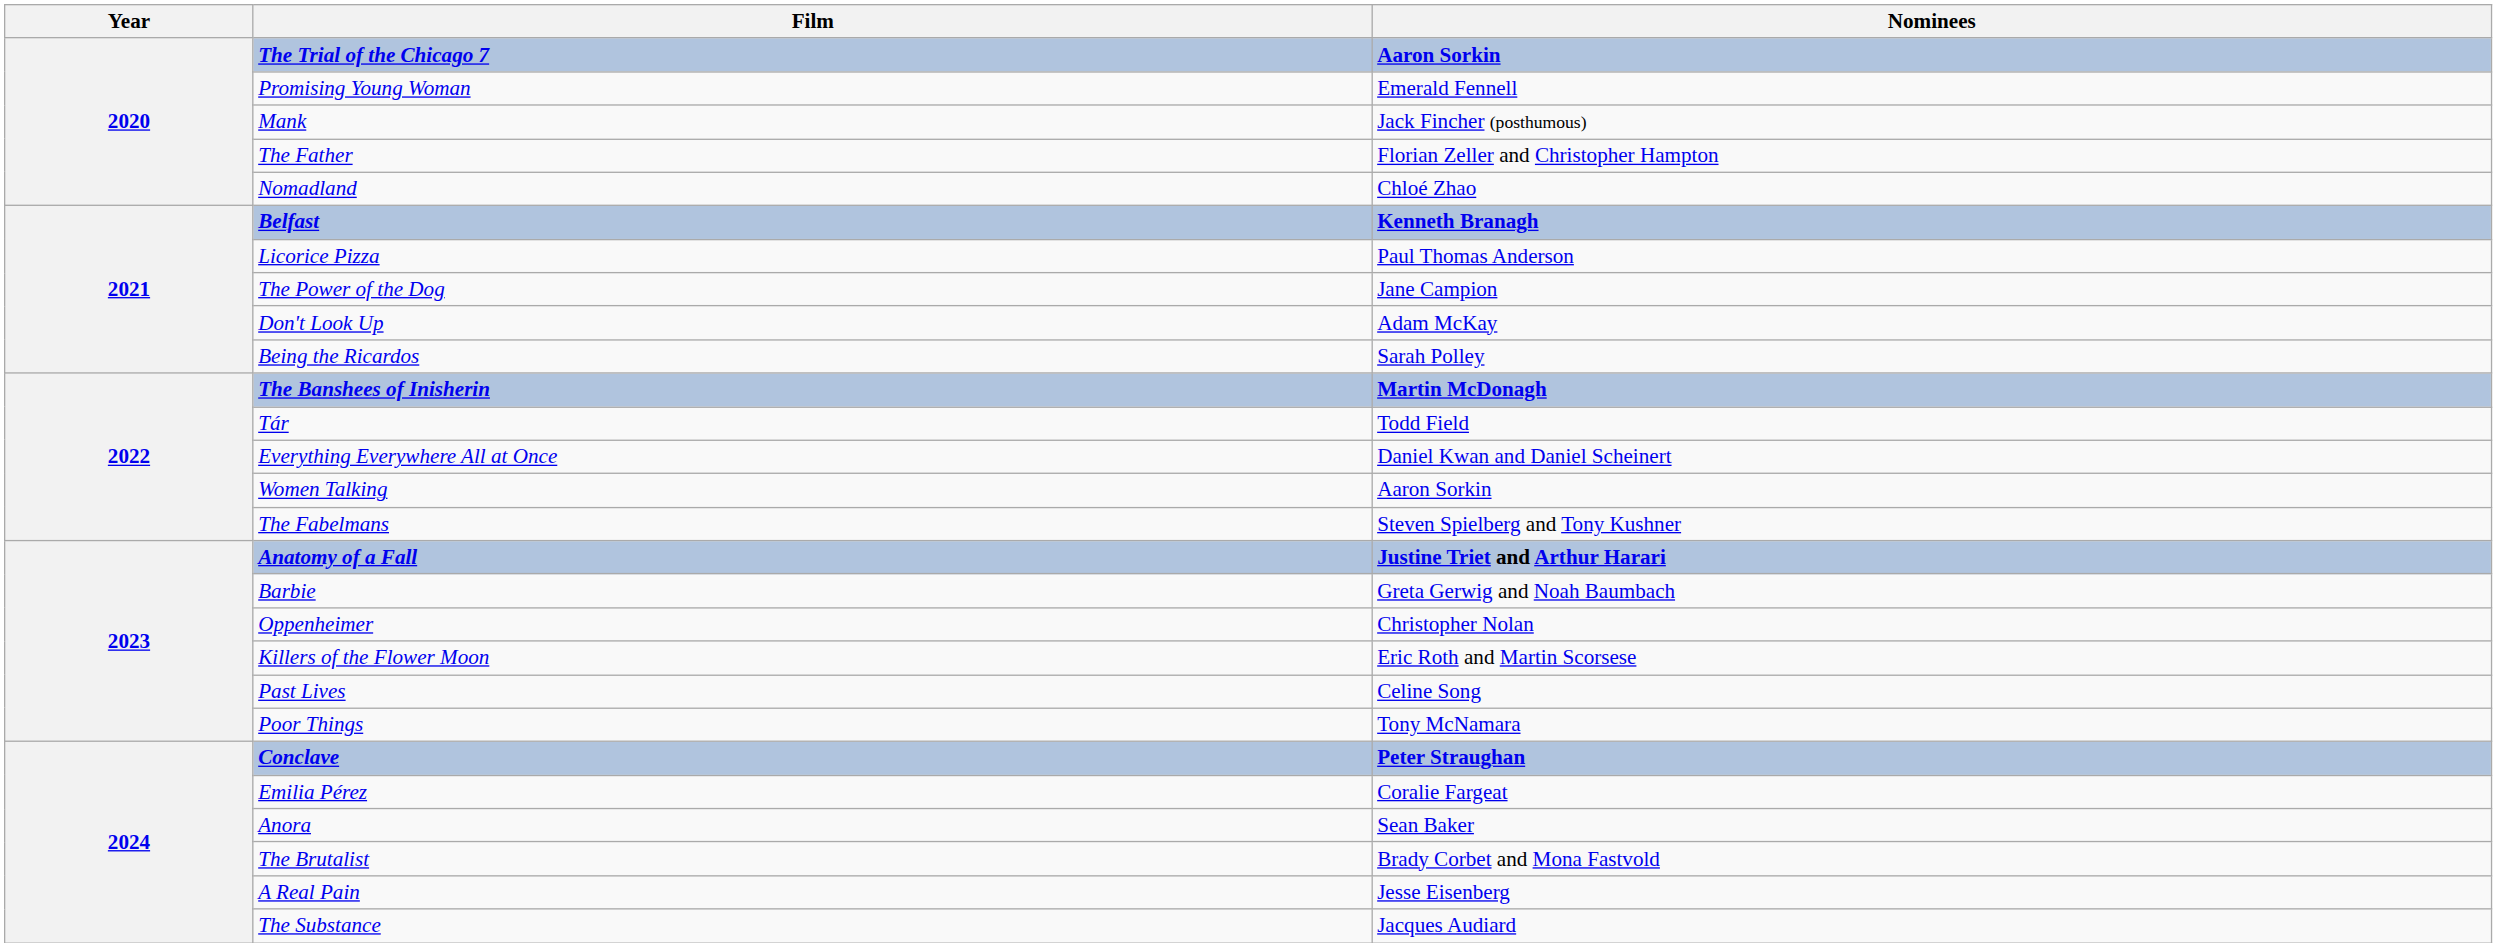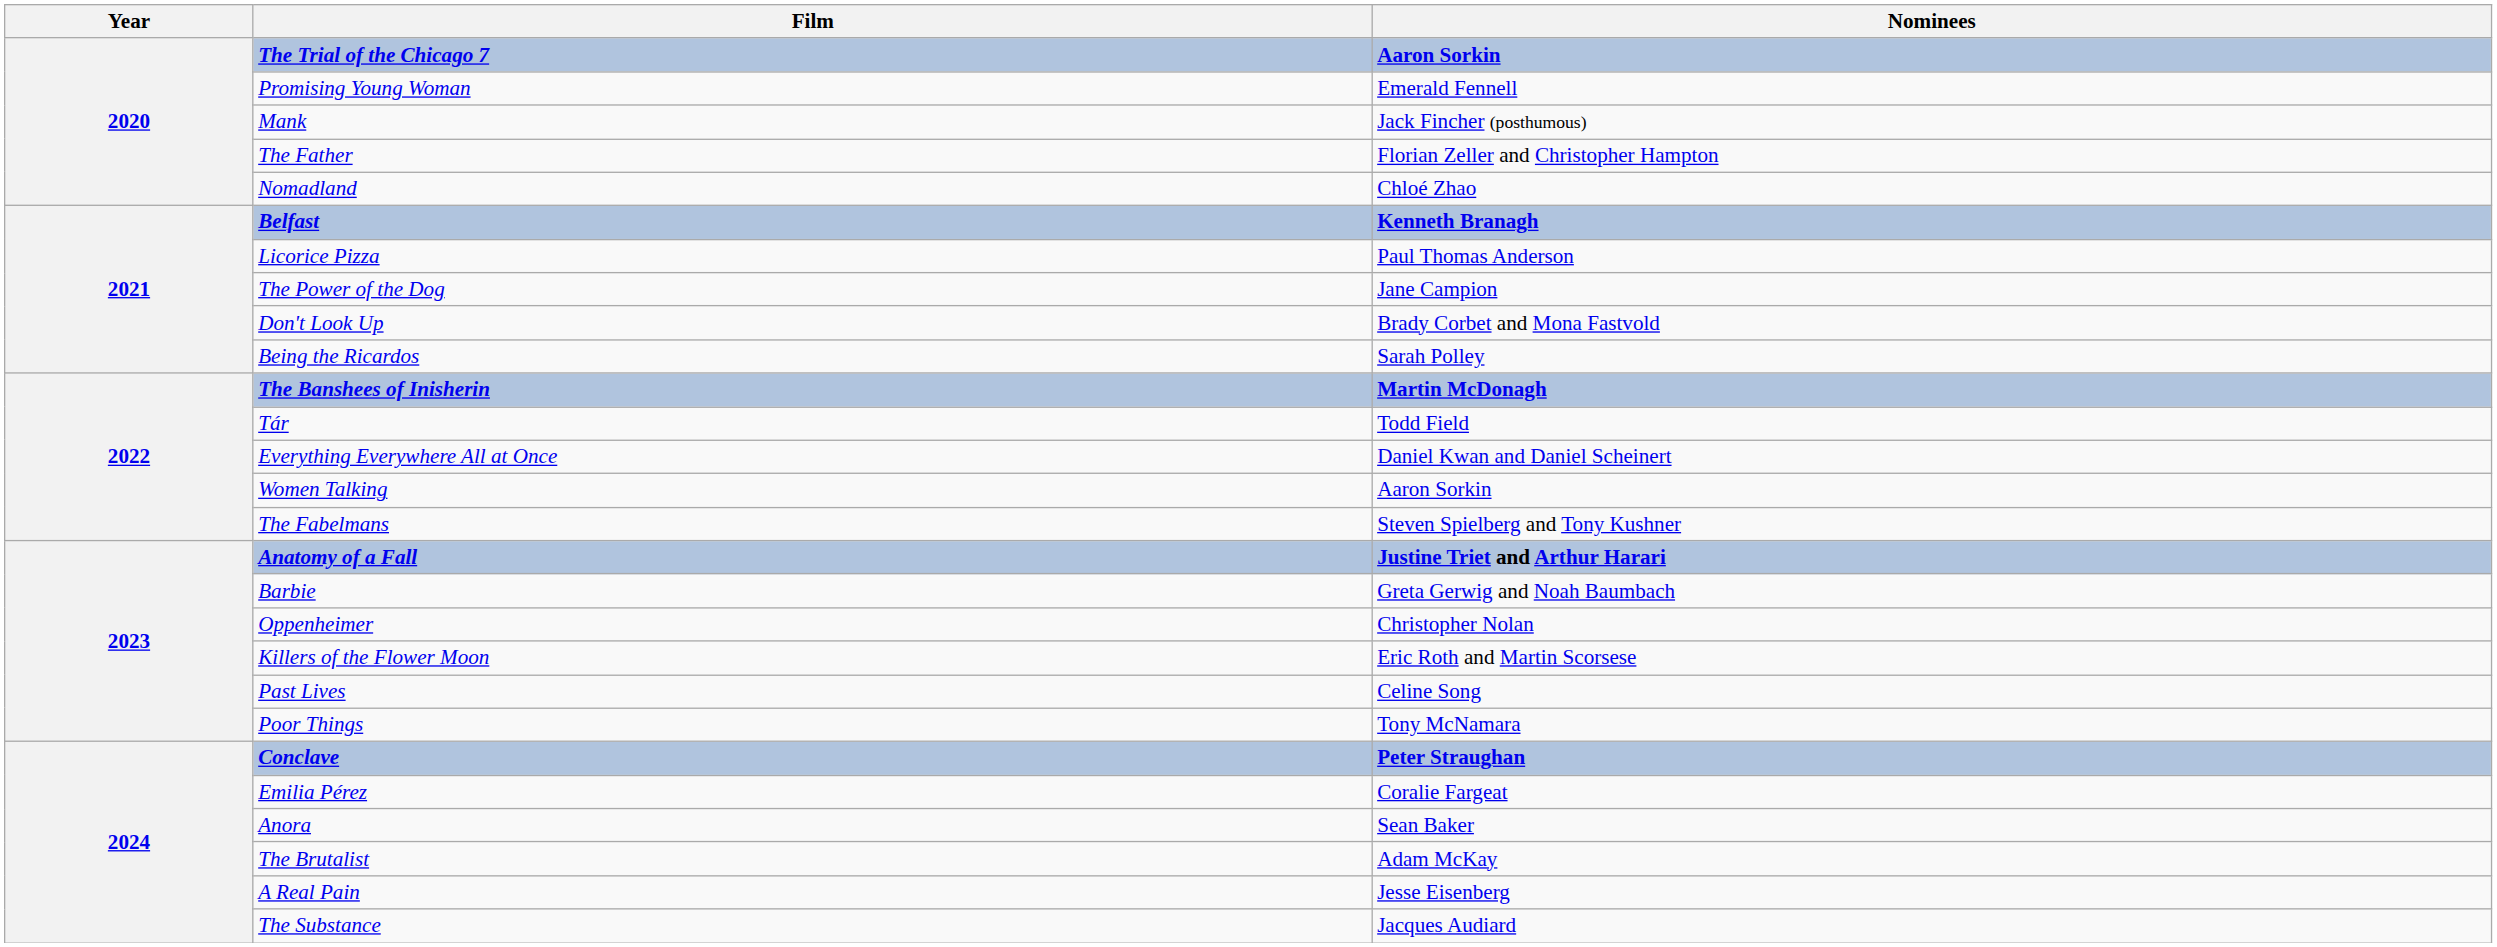 <table class="wikitable sortable" width="95%" cellpadding="5">
 <tr>
 <th width="10%">Year</th>
 <th width="45%">Film</th>
 <th width="45%">Nominees</th>
 </tr>
 <tr>
 <th rowspan="5" style="text-align:center;"><a href='#'>2020</a></th>
 <td style="background:#B0C4DE;"><strong><em><a href='#'>The Trial of the Chicago 7</a></em></strong></td>
 <td style="background:#B0C4DE;"><strong><a href='#'>Aaron Sorkin</a> </strong></td>
 </tr>
 <tr>
 <td><em><a href='#'>Promising Young Woman</a></em></td>
 <td><a href='#'>Emerald Fennell</a></td>
 </tr>
 <tr>
 <td><em><a href='#'>Mank</a></em></td>
 <td><a href='#'>Jack Fincher</a> <small>(posthumous)</small></td>
 </tr>
 <tr>
 <td><em><a href='#'>The Father</a></em></td>
 <td><a href='#'>Florian Zeller</a> and <a href='#'>Christopher Hampton</a></td>
 </tr>
 <tr>
 <td><em><a href='#'>Nomadland</a></em></td>
 <td><a href='#'>Chloé Zhao</a></td>
 </tr>
 <tr>
 <th rowspan="5" style="text-align:center;"><a href='#'>2021</a></th>
 <td style="background:#B0C4DE;"><strong><em><a href='#'>Belfast</a></em></strong></td>
 <td style="background:#B0C4DE;"><strong><a href='#'>Kenneth Branagh</a></strong></td>
 </tr>
 <tr>
 <td><em><a href='#'>Licorice Pizza</a></em></td>
 <td><a href='#'>Paul Thomas Anderson</a></td>
 </tr>
 <tr>
 <td><em><a href='#'>The Power of the Dog</a></em></td>
 <td><a href='#'>Jane Campion</a></td>
 </tr>
 <tr>
 <td><em><a href='#'>Don't Look Up</a></em></td>
-<td><a href='#'>Adam McKay</a></td>
+<td><a href='#'>Brady Corbet</a> and <a href='#'>Mona Fastvold</a></td>
 </tr>
 <tr>
 <td><em><a href='#'>Being the Ricardos</a></em></td>
 <td><a href='#'>Sarah Polley</a></td>
 </tr>
 <tr>
 <th rowspan="5" style="text-align:center;"><a href='#'>2022</a></th>
 <td style="background:#B0C4DE;"><strong><em><a href='#'>The Banshees of Inisherin</a></em></strong></td>
 <td style="background:#B0C4DE;"><strong><a href='#'>Martin McDonagh</a></strong></td>
 </tr>
 <tr>
 <td><em><a href='#'>Tár</a></em></td>
 <td><a href='#'>Todd Field</a></td>
 </tr>
 <tr>
 <td><em><a href='#'>Everything Everywhere All at Once</a></em></td>
 <td><a href='#'>Daniel Kwan and Daniel Scheinert</a></td>
 </tr>
 <tr>
 <td><em><a href='#'>Women Talking</a></em></td>
 <td><a href='#'>Aaron Sorkin</a></td>
 </tr>
 <tr>
 <td><em><a href='#'>The Fabelmans</a></em></td>
 <td><a href='#'>Steven Spielberg</a> and <a href='#'>Tony Kushner</a></td>
 </tr>
 <tr>
 <th rowspan="6"><a href='#'>2023</a></th>
 <td style="background:#B0C4DE;"><strong><em><a href='#'>Anatomy of a Fall</a></em></strong></td>
 <td style="background:#B0C4DE;"><strong><a href='#'>Justine Triet</a> and <a href='#'>Arthur Harari</a></strong></td>
 </tr>
 <tr>
 <td><em><a href='#'>Barbie</a></em></td>
 <td><a href='#'>Greta Gerwig</a> and <a href='#'>Noah Baumbach</a></td>
 </tr>
 <tr>
 <td><em><a href='#'>Oppenheimer</a></em></td>
 <td><a href='#'>Christopher Nolan</a></td>
 </tr>
 <tr>
 <td><em><a href='#'>Killers of the Flower Moon</a></em></td>
 <td><a href='#'>Eric Roth</a> and <a href='#'>Martin Scorsese</a></td>
 </tr>
 <tr>
 <td><em><a href='#'>Past Lives</a></em></td>
 <td><a href='#'>Celine Song</a></td>
 </tr>
 <tr>
 <td><em><a href='#'>Poor Things</a></em></td>
 <td><a href='#'>Tony McNamara</a></td>
 </tr>
 <tr>
 <th rowspan="6"><a href='#'>2024</a></th>
 <td style="background:#B0C4DE;"><strong><em><a href='#'>Conclave</a></em></strong></td>
 <td style="background:#B0C4DE;"><strong><a href='#'>Peter Straughan</a></strong></td>
 </tr>
 <tr>
 <td><em><a href='#'>Emilia Pérez</a></em></td>
 <td><a href='#'>Coralie Fargeat</a></td>
 </tr>
 <tr>
 <td><em><a href='#'>Anora</a></em></td>
 <td><a href='#'>Sean Baker</a></td>
 </tr>
 <tr>
 <td><em><a href='#'>The Brutalist</a></em></td>
-<td><a href='#'>Brady Corbet</a> and <a href='#'>Mona Fastvold</a></td>
+<td><a href='#'>Adam McKay</a></td>
 </tr>
 <tr>
 <td><em><a href='#'>A Real Pain</a></em></td>
 <td><a href='#'>Jesse Eisenberg</a></td>
 </tr>
 <tr>
 <td><em><a href='#'>The Substance</a></em></td>
 <td><a href='#'>Jacques Audiard</a></td>
 </tr>
 </table>
